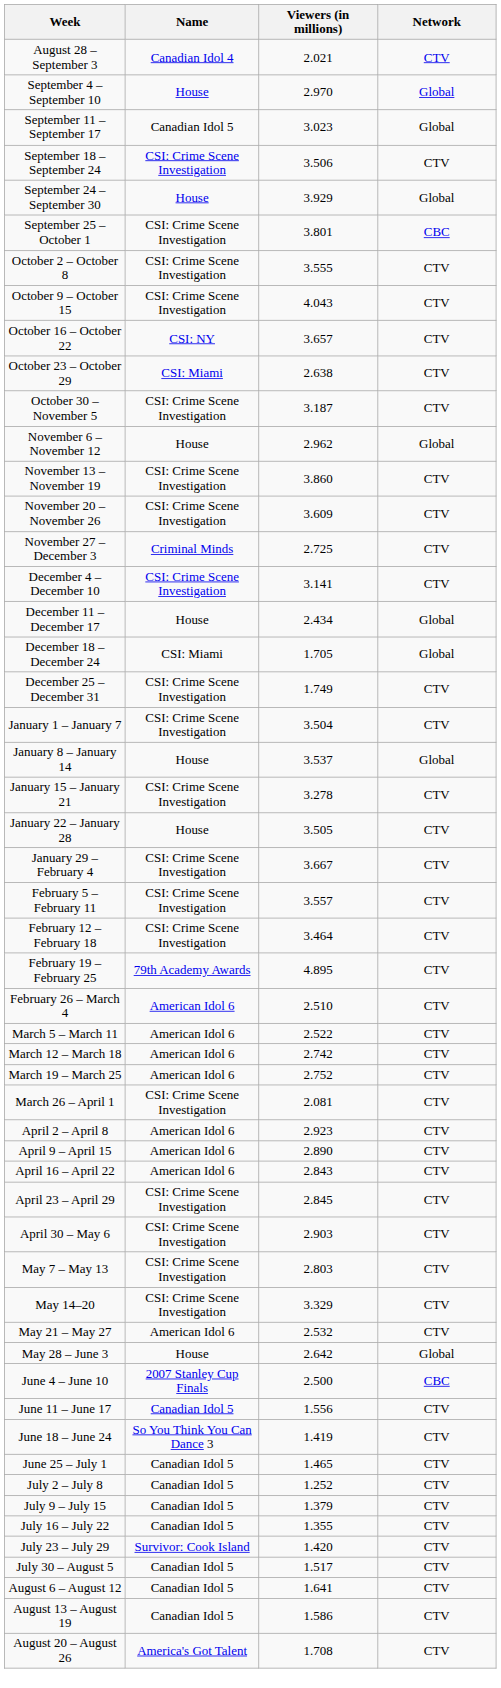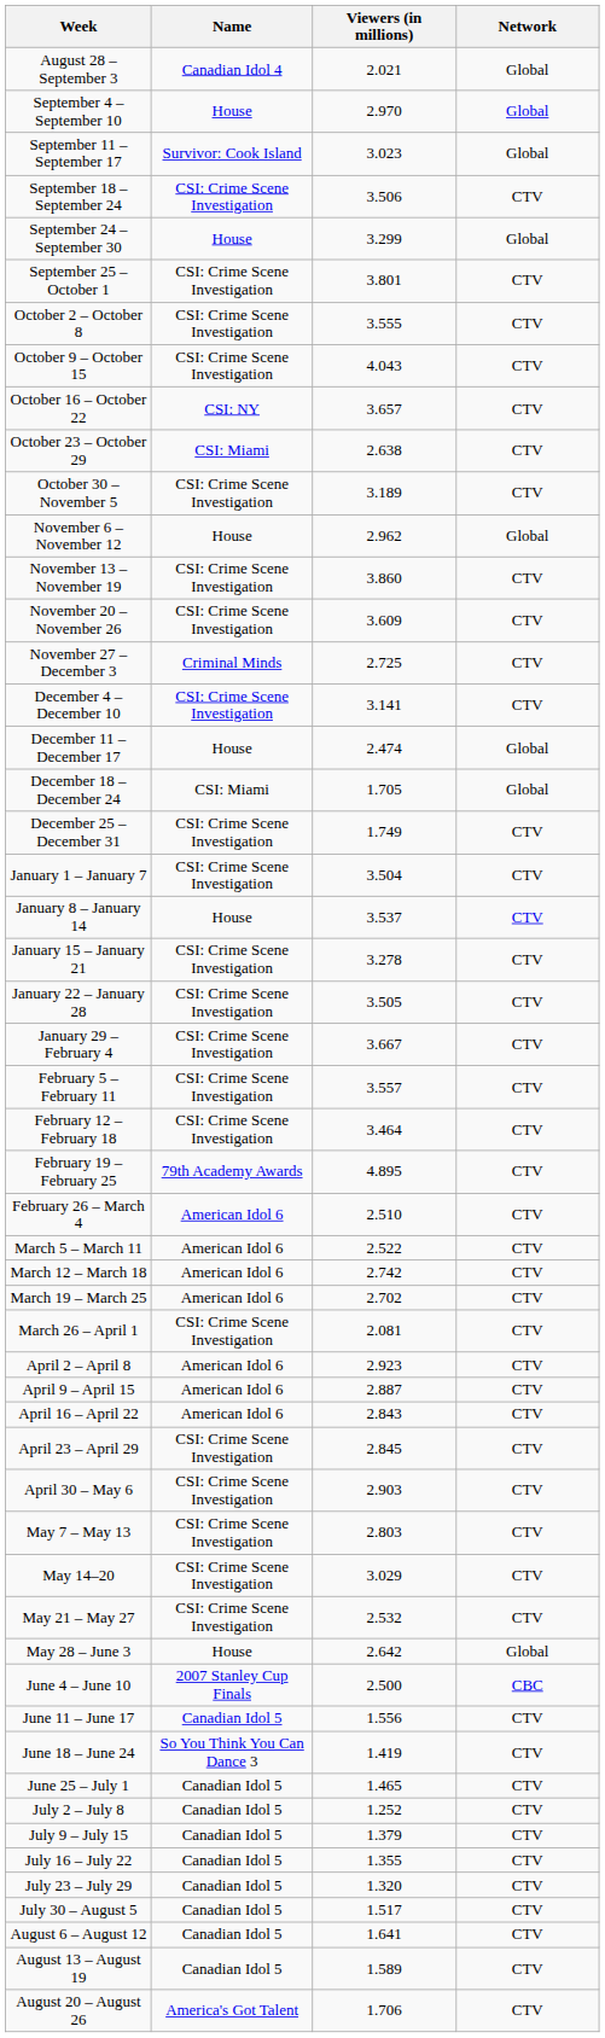 <table class="wikitable sortable">
 <tr>
 <th width="12%">Week</th>
 <th width="12%">Name</th>
 <th width="12%">Viewers (in millions)</th>
 <th width="12%">Network</th>
 </tr>
 <tr align="center">
 <td colspan="1" align=center>August 28 – September 3</td>
 <td colspan="1" align=center><a href='#'>Canadian Idol 4</a></td>
 <td colspan="1" align=center>2.021</td>
-<td colspan="1" align=center><a href='#'>CTV</a></td>
+<td colspan="1" align=center>Global</td>
 </tr>
 <tr align="center">
 <td colspan="1" align=center>September 4 – September 10</td>
 <td colspan="1" align=center><a href='#'>House</a></td>
 <td colspan="1" align=center>2.970</td>
 <td colspan="1" align=center><a href='#'>Global</a></td>
 </tr>
 <tr align="center">
 <td colspan="1" align=center>September 11 – September 17</td>
-<td colspan="1" align=center>Canadian Idol 5</td>
+<td colspan="1" align=center><a href='#'>Survivor: Cook Island</a></td>
 <td colspan="1" align=center>3.023</td>
 <td colspan="1" align=center>Global</td>
 </tr>
 <tr align="center">
 <td colspan="1" align=center>September 18 – September 24</td>
 <td colspan="1" align=center><a href='#'>CSI: Crime Scene Investigation</a></td>
 <td colspan="1" align=center>3.506</td>
 <td colspan="1" align=center>CTV</td>
 </tr>
 <tr align="center">
 <td colspan="1" align=center>September 24 – September 30</td>
 <td colspan="1" align=center><a href='#'>House</a></td>
-<td colspan="1" align=center>3.929</td>
+<td colspan="1" align=center>3.299</td>
 <td colspan="1" align=center>Global</td>
 </tr>
 <tr align="center">
 <td colspan="1" align=center>September 25 – October 1</td>
 <td colspan="1" align=center>CSI: Crime Scene Investigation</td>
 <td colspan="1" align=center>3.801</td>
-<td colspan="1" align=center><a href='#'>CBC</a></td>
+<td colspan="1" align=center>CTV</td>
 </tr>
 <tr align="center">
 <td colspan="1" align=center>October 2 – October 8</td>
 <td colspan="1" align=center>CSI: Crime Scene Investigation</td>
 <td colspan="1" align=center>3.555</td>
 <td colspan="1" align=center>CTV</td>
 </tr>
 <tr align="center">
 <td colspan="1" align=center>October 9 – October 15</td>
 <td colspan="1" align=center>CSI: Crime Scene Investigation</td>
 <td colspan="1" align=center>4.043</td>
 <td colspan="1" align=center>CTV</td>
 </tr>
 <tr align="center">
 <td colspan="1" align=center>October 16 – October 22</td>
 <td colspan="1" align=center><a href='#'>CSI: NY</a></td>
 <td colspan="1" align=center>3.657</td>
 <td colspan="1" align=center>CTV</td>
 </tr>
 <tr align="center">
 <td colspan="1" align=center>October 23 – October 29</td>
 <td colspan="1" align=center><a href='#'>CSI: Miami</a></td>
 <td colspan="1" align=center>2.638</td>
 <td colspan="1" align=center>CTV</td>
 </tr>
 <tr align="center">
 <td colspan="1" align=center>October 30 – November 5</td>
 <td colspan="1" align=center>CSI: Crime Scene Investigation</td>
-<td colspan="1" align=center>3.187</td>
+<td colspan="1" align=center>3.189</td>
 <td colspan="1" align=center>CTV</td>
 </tr>
 <tr align="center">
 <td colspan="1" align=center>November 6 – November 12</td>
 <td colspan="1" align=center>House</td>
 <td colspan="1" align=center>2.962</td>
 <td colspan="1" align=center>Global</td>
 </tr>
 <tr align="center">
 <td colspan="1" align=center>November 13 – November 19</td>
 <td colspan="1" align=center>CSI: Crime Scene Investigation</td>
 <td colspan="1" align=center>3.860</td>
 <td colspan="1" align=center>CTV</td>
 </tr>
 <tr align="center">
 <td colspan="1" align=center>November 20 – November 26</td>
 <td colspan="1" align=center>CSI: Crime Scene Investigation</td>
 <td colspan="1" align=center>3.609</td>
 <td colspan="1" align=center>CTV</td>
 </tr>
 <tr align="center">
 <td colspan="1" align=center>November 27 – December 3</td>
 <td colspan="1" align=center><a href='#'>Criminal Minds</a></td>
 <td colspan="1" align=center>2.725</td>
 <td colspan="1" align=center>CTV</td>
 </tr>
 <tr align="center">
 <td colspan="1" align=center>December 4 – December 10</td>
 <td colspan="1" align=center><a href='#'>CSI: Crime Scene Investigation</a></td>
 <td colspan="1" align=center>3.141</td>
 <td colspan="1" align=center>CTV</td>
 </tr>
 <tr align="center">
 <td colspan="1" align=center>December 11 – December 17</td>
 <td colspan="1" align=center>House</td>
-<td colspan="1" align=center>2.434</td>
+<td colspan="1" align=center>2.474</td>
 <td colspan="1" align=center>Global</td>
 </tr>
 <tr align="center">
 <td colspan="1" align=center>December 18 – December 24</td>
 <td colspan="1" align=center>CSI: Miami</td>
 <td colspan="1" align=center>1.705</td>
 <td colspan="1" align=center>Global</td>
 </tr>
 <tr align="center">
 <td colspan="1" align=center>December 25 – December 31</td>
 <td colspan="1" align=center>CSI: Crime Scene Investigation</td>
 <td colspan="1" align=center>1.749</td>
 <td colspan="1" align=center>CTV</td>
 </tr>
 <tr align="center">
 <td colspan="1" align=center>January 1 – January 7</td>
 <td colspan="1" align=center>CSI: Crime Scene Investigation</td>
 <td colspan="1" align=center>3.504</td>
 <td colspan="1" align=center>CTV</td>
 </tr>
 <tr align="center">
 <td colspan="1" align=center>January 8 – January 14</td>
 <td colspan="1" align=center>House</td>
 <td colspan="1" align=center>3.537</td>
-<td colspan="1" align=center>Global</td>
+<td colspan="1" align=center><a href='#'>CTV</a></td>
 </tr>
 <tr align="center">
 <td colspan="1" align=center>January 15 – January 21</td>
 <td colspan="1" align=center>CSI: Crime Scene Investigation</td>
 <td colspan="1" align=center>3.278</td>
 <td colspan="1" align=center>CTV</td>
 </tr>
 <tr align="center">
 <td colspan="1" align=center>January 22 – January 28</td>
-<td colspan="1" align=center>House</td>
+<td colspan="1" align=center>CSI: Crime Scene Investigation</td>
 <td colspan="1" align=center>3.505</td>
 <td colspan="1" align=center>CTV</td>
 </tr>
 <tr align="center">
 <td colspan="1" align=center>January 29 – February 4</td>
 <td colspan="1" align=center>CSI: Crime Scene Investigation</td>
 <td colspan="1" align=center>3.667</td>
 <td colspan="1" align=center>CTV</td>
 </tr>
 <tr align="center">
 <td colspan="1" align=center>February 5 – February 11</td>
 <td colspan="1" align=center>CSI: Crime Scene Investigation</td>
 <td colspan="1" align=center>3.557</td>
 <td colspan="1" align=center>CTV</td>
 </tr>
 <tr align="center">
 <td colspan="1" align=center>February 12 – February 18</td>
 <td colspan="1" align=center>CSI: Crime Scene Investigation</td>
 <td colspan="1" align=center>3.464</td>
 <td colspan="1" align=center>CTV</td>
 </tr>
 <tr align="center">
 <td colspan="1" align=center>February 19 – February 25</td>
 <td colspan="1" align=center><a href='#'>79th Academy Awards</a></td>
 <td colspan="1" align=center>4.895</td>
 <td colspan="1" align=center>CTV</td>
 </tr>
 <tr align="center">
 <td colspan="1" align=center>February 26 – March 4</td>
 <td colspan="1" align=center><a href='#'>American Idol 6</a></td>
 <td colspan="1" align=center>2.510</td>
 <td colspan="1" align=center>CTV</td>
 </tr>
 <tr align="center">
 <td colspan="1" align=center>March 5 – March 11</td>
 <td colspan="1" align=center>American Idol 6</td>
 <td colspan="1" align=center>2.522</td>
 <td colspan="1" align=center>CTV</td>
 </tr>
 <tr align="center">
 <td colspan="1" align=center>March 12 – March 18</td>
 <td colspan="1" align=center>American Idol 6</td>
 <td colspan="1" align=center>2.742</td>
 <td colspan="1" align=center>CTV</td>
 </tr>
 <tr align="center">
 <td colspan="1" align=center>March 19 – March 25</td>
 <td colspan="1" align=center>American Idol 6</td>
-<td colspan="1" align=center>2.752</td>
+<td colspan="1" align=center>2.702</td>
 <td colspan="1" align=center>CTV</td>
 </tr>
 <tr align="center">
 <td colspan="1" align=center>March 26 – April 1</td>
 <td colspan="1" align=center>CSI: Crime Scene Investigation</td>
 <td colspan="1" align=center>2.081</td>
 <td colspan="1" align=center>CTV</td>
 </tr>
 <tr align="center">
 <td colspan="1" align=center>April 2 – April 8</td>
 <td colspan="1" align=center>American Idol 6</td>
 <td colspan="1" align=center>2.923</td>
 <td colspan="1" align=center>CTV</td>
 </tr>
 <tr align="center">
 <td colspan="1" align=center>April 9 – April 15</td>
 <td colspan="1" align=center>American Idol 6</td>
-<td colspan="1" align=center>2.890</td>
+<td colspan="1" align=center>2.887</td>
 <td colspan="1" align=center>CTV</td>
 </tr>
 <tr align="center">
 <td colspan="1" align=center>April 16 – April 22</td>
 <td colspan="1" align=center>American Idol 6</td>
 <td colspan="1" align=center>2.843</td>
 <td colspan="1" align=center>CTV</td>
 </tr>
 <tr align="center">
 <td colspan="1" align=center>April 23 – April 29</td>
 <td colspan="1" align=center>CSI: Crime Scene Investigation</td>
 <td colspan="1" align=center>2.845</td>
 <td colspan="1" align=center>CTV</td>
 </tr>
 <tr align="center">
 <td colspan="1" align=center>April 30 – May 6</td>
 <td colspan="1" align=center>CSI: Crime Scene Investigation</td>
 <td colspan="1" align=center>2.903</td>
 <td colspan="1" align=center>CTV</td>
 </tr>
 <tr align="center">
 <td colspan="1" align=center>May 7 – May 13</td>
 <td colspan="1" align=center>CSI: Crime Scene Investigation</td>
 <td colspan="1" align=center>2.803</td>
 <td colspan="1" align=center>CTV</td>
 </tr>
 <tr align="center">
 <td colspan="1" align=center>May 14–20</td>
 <td colspan="1" align=center>CSI: Crime Scene Investigation</td>
-<td colspan="1" align=center>3.329</td>
+<td colspan="1" align=center>3.029</td>
 <td colspan="1" align=center>CTV</td>
 </tr>
 <tr align="center">
 <td colspan="1" align=center>May 21 – May 27</td>
-<td colspan="1" align=center>American Idol 6</td>
+<td colspan="1" align=center>CSI: Crime Scene Investigation</td>
 <td colspan="1" align=center>2.532</td>
 <td colspan="1" align=center>CTV</td>
 </tr>
 <tr align="center">
 <td colspan="1" align=center>May 28 – June 3</td>
 <td colspan="1" align=center>House</td>
 <td colspan="1" align=center>2.642</td>
 <td colspan="1" align=center>Global</td>
 </tr>
 <tr align="center">
 <td colspan="1" align=center>June 4 – June 10</td>
 <td colspan="1" align=center><a href='#'>2007 Stanley Cup Finals</a></td>
 <td colspan="1" align=center>2.500</td>
 <td colspan="1" align=center><a href='#'>CBC</a></td>
 </tr>
 <tr align="center">
 <td colspan="1" align=center>June 11 – June 17</td>
 <td colspan="1" align=center><a href='#'>Canadian Idol 5</a></td>
 <td colspan="1" align=center>1.556</td>
 <td colspan="1" align=center>CTV</td>
 </tr>
 <tr align="center">
 <td colspan="1" align=center>June 18 – June 24</td>
 <td colspan="1" align=center><a href='#'>So You Think You Can Dance</a> 3</td>
 <td colspan="1" align=center>1.419</td>
 <td colspan="1" align=center>CTV</td>
 </tr>
 <tr align="center">
 <td colspan="1" align=center>June 25 – July 1</td>
 <td colspan="1" align=center>Canadian Idol 5</td>
 <td colspan="1" align=center>1.465</td>
 <td colspan="1" align=center>CTV</td>
 </tr>
 <tr align="center">
 <td colspan="1" align=center>July 2 – July 8</td>
 <td colspan="1" align=center>Canadian Idol 5</td>
 <td colspan="1" align=center>1.252</td>
 <td colspan="1" align=center>CTV</td>
 </tr>
 <tr align="center">
 <td colspan="1" align=center>July 9 – July 15</td>
 <td colspan="1" align=center>Canadian Idol 5</td>
 <td colspan="1" align=center>1.379</td>
 <td colspan="1" align=center>CTV</td>
 </tr>
 <tr align="center">
 <td colspan="1" align=center>July 16 – July 22</td>
 <td colspan="1" align=center>Canadian Idol 5</td>
 <td colspan="1" align=center>1.355</td>
 <td colspan="1" align=center>CTV</td>
 </tr>
 <tr align="center">
 <td colspan="1" align=center>July 23 – July 29</td>
-<td colspan="1" align=center><a href='#'>Survivor: Cook Island</a></td>
-<td colspan="1" align=center>1.420</td>
+<td colspan="1" align=center>Canadian Idol 5</td>
+<td colspan="1" align=center>1.320</td>
 <td colspan="1" align=center>CTV</td>
 </tr>
 <tr align="center">
 <td colspan="1" align=center>July 30 – August 5</td>
 <td colspan="1" align=center>Canadian Idol 5</td>
 <td colspan="1" align=center>1.517</td>
 <td colspan="1" align=center>CTV</td>
 </tr>
 <tr align="center">
 <td colspan="1" align=center>August 6 – August 12</td>
 <td colspan="1" align=center>Canadian Idol 5</td>
 <td colspan="1" align=center>1.641</td>
 <td colspan="1" align=center>CTV</td>
 </tr>
 <tr align="center">
 <td colspan="1" align=center>August 13 – August 19</td>
 <td colspan="1" align=center>Canadian Idol 5</td>
-<td colspan="1" align=center>1.586</td>
+<td colspan="1" align=center>1.589</td>
 <td colspan="1" align=center>CTV</td>
 </tr>
 <tr align="center">
 <td colspan="1" align=center>August 20 – August 26</td>
 <td colspan="1" align=center><a href='#'>America's Got Talent</a></td>
-<td colspan="1" align=center>1.708</td>
+<td colspan="1" align=center>1.706</td>
 <td colspan="1" align=center>CTV</td>
 </tr>
 </table>
